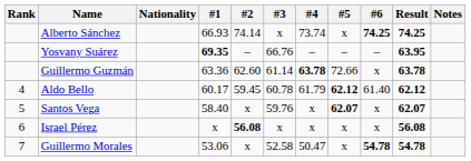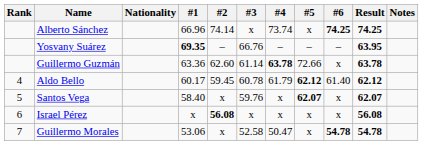 <table class="wikitable sortable" style="text-align:center">
 <tr>
 <th>Rank</th>
 <th>Name</th>
 <th>Nationality</th>
 <th>#1</th>
 <th>#2</th>
 <th>#3</th>
 <th>#4</th>
 <th>#5</th>
 <th>#6</th>
 <th>Result</th>
 <th>Notes</th>
 </tr>
 <tr>
 <td></td>
 <td align=left><a href='#'>Alberto Sánchez</a></td>
 <td align=left></td>
-<td>66.93</td>
+<td>66.96</td>
 <td>74.14</td>
 <td>x</td>
 <td>73.74</td>
 <td>x</td>
 <td><strong>74.25</strong></td>
 <td><strong>74.25</strong></td>
 <td></td>
 </tr>
 <tr>
 <td></td>
 <td align=left><a href='#'>Yosvany Suárez</a></td>
 <td align=left></td>
 <td><strong>69.35</strong></td>
 <td>–</td>
 <td>66.76</td>
 <td>–</td>
 <td>–</td>
 <td>–</td>
 <td><strong>63.95</strong></td>
 <td></td>
 </tr>
 <tr>
 <td></td>
 <td align=left><a href='#'>Guillermo Guzmán</a></td>
 <td align=left></td>
 <td>63.36</td>
 <td>62.60</td>
 <td>61.14</td>
 <td><strong>63.78</strong></td>
 <td>72.66</td>
 <td>x</td>
 <td><strong>63.78</strong></td>
 <td></td>
 </tr>
 <tr>
 <td>4</td>
 <td align=left><a href='#'>Aldo Bello</a></td>
 <td align=left></td>
 <td>60.17</td>
 <td>59.45</td>
 <td>60.78</td>
 <td>61.79</td>
 <td><strong>62.12</strong></td>
 <td>61.40</td>
 <td><strong>62.12</strong></td>
 <td></td>
 </tr>
 <tr>
 <td>5</td>
 <td align=left><a href='#'>Santos Vega</a></td>
 <td align=left></td>
 <td>58.40</td>
 <td>x</td>
 <td>59.76</td>
 <td>x</td>
 <td><strong>62.07</strong></td>
 <td>x</td>
 <td><strong>62.07</strong></td>
 <td></td>
 </tr>
 <tr>
 <td>6</td>
 <td align=left><a href='#'>Israel Pérez</a></td>
 <td align=left></td>
 <td>x</td>
 <td><strong>56.08</strong></td>
 <td>x</td>
 <td>x</td>
 <td>x</td>
 <td>x</td>
 <td><strong>56.08</strong></td>
 <td></td>
 </tr>
 <tr>
 <td>7</td>
 <td align=left><a href='#'>Guillermo Morales</a></td>
 <td align=left></td>
 <td>53.06</td>
 <td>x</td>
 <td>52.58</td>
 <td>50.47</td>
 <td>x</td>
 <td><strong>54.78</strong></td>
 <td><strong>54.78</strong></td>
 <td></td>
 </tr>
 </table>
